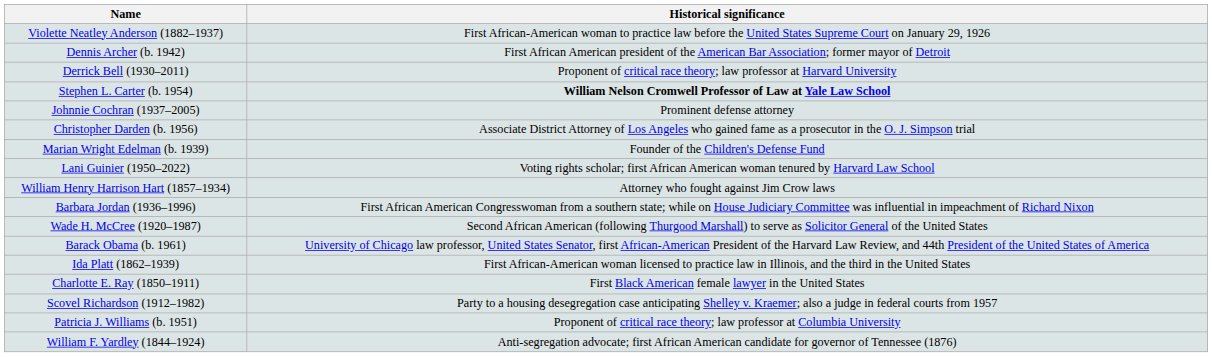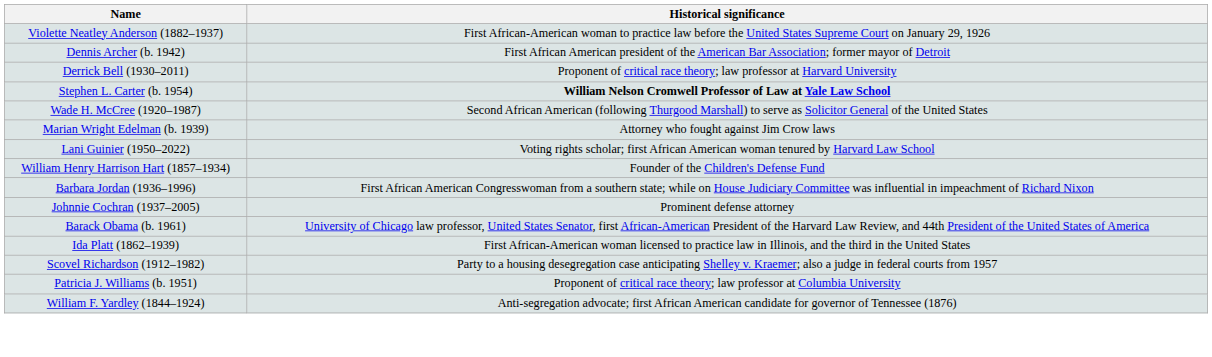 <table class="wikitable sortable" style="border-style:solid;border-width:1px;border-color:#808080;background-color:#EFEFEF" cellspacing="2" cellpadding="2" width="100%">
 <tr bgcolor="#EFEFEF">
 <th>Name</th>
 <th>Historical significance</th>
 </tr>
 <tr align="center" bgcolor="#DCE5E5">
 <td><a href='#'>Violette Neatley Anderson</a> (1882–1937)</td>
 <td>First African-American woman to practice law before the <a href='#'>United States Supreme Court</a> on January 29, 1926</td>
 </tr>
 <tr align="center" bgcolor="#DCE5E5">
 <td><a href='#'>Dennis Archer</a> (b. 1942)</td>
 <td>First African American president of the <a href='#'>American Bar Association</a>; former mayor of <a href='#'>Detroit</a></td>
 </tr>
 <tr align="center" bgcolor="#DCE5E5">
 <td><a href='#'>Derrick Bell</a> (1930–2011)</td>
 <td>Proponent of <a href='#'>critical race theory</a>; law professor at <a href='#'>Harvard University</a></td>
 </tr>
 <tr align="center" bgcolor="#DCE5E5">
 <td><a href='#'>Stephen L. Carter</a> (b. 1954)</td>
 <td><strong>William Nelson Cromwell Professor of Law at <a href='#'>Yale Law School</a></strong></td>
 </tr>
 <tr align="center" bgcolor="#DCE5E5">
-<td><a href='#'>Johnnie Cochran</a> (1937–2005)</td>
-<td>Prominent defense attorney</td>
-</tr>
-<tr align="center" bgcolor="#DCE5E5">
-<td><a href='#'>Christopher Darden</a> (b. 1956)</td>
-<td>Associate District Attorney of <a href='#'>Los Angeles</a> who gained fame as a prosecutor in the <a href='#'>O. J. Simpson</a> trial</td>
+<td><a href='#'>Wade H. McCree</a> (1920–1987)</td>
+<td>Second African American (following <a href='#'>Thurgood Marshall</a>) to serve as <a href='#'>Solicitor General</a> of the United States</td>
 </tr>
 <tr align="center" bgcolor="#DCE5E5">
 <td><a href='#'>Marian Wright Edelman</a> (b. 1939)</td>
-<td>Founder of the <a href='#'>Children's Defense Fund</a></td>
+<td>Attorney who fought against Jim Crow laws</td>
 </tr>
 <tr align="center" bgcolor="#DCE5E5">
 <td><a href='#'>Lani Guinier</a> (1950–2022)</td>
 <td>Voting rights scholar; first African American woman tenured by <a href='#'>Harvard Law School</a></td>
 </tr>
 <tr align="center" bgcolor="#DCE5E5">
 <td><a href='#'>William Henry Harrison Hart</a> (1857–1934)</td>
-<td>Attorney who fought against Jim Crow laws</td>
+<td>Founder of the <a href='#'>Children's Defense Fund</a></td>
 </tr>
 <tr align="center" bgcolor="#DCE5E5">
 <td><a href='#'>Barbara Jordan</a> (1936–1996)</td>
 <td>First African American Congresswoman from a southern state; while on <a href='#'>House Judiciary Committee</a> was influential in impeachment of <a href='#'>Richard Nixon</a></td>
 </tr>
 <tr align="center" bgcolor="#DCE5E5">
-<td><a href='#'>Wade H. McCree</a> (1920–1987)</td>
-<td>Second African American (following <a href='#'>Thurgood Marshall</a>) to serve as <a href='#'>Solicitor General</a> of the United States</td>
+<td><a href='#'>Johnnie Cochran</a> (1937–2005)</td>
+<td>Prominent defense attorney</td>
 </tr>
 <tr align="center" bgcolor="#DCE5E5">
 <td><a href='#'>Barack Obama</a> (b. 1961)</td>
 <td><a href='#'>University of Chicago</a> law professor, <a href='#'>United States Senator</a>, first <a href='#'>African-American</a> President of the Harvard Law Review, and 44th <a href='#'>President of the United States of America</a></td>
 </tr>
 <tr align="center" bgcolor="#DCE5E5">
 <td><a href='#'>Ida Platt</a> (1862–1939)</td>
 <td>First African-American woman licensed to practice law in Illinois, and the third in the United States</td>
-</tr>
-<tr align="center" bgcolor="#DCE5E5">
-<td><a href='#'>Charlotte E. Ray</a> (1850–1911)</td>
-<td>First <a href='#'>Black American</a> female <a href='#'>lawyer</a> in the United States</td>
 </tr>
 <tr align="center" bgcolor="#DCE5E5">
 <td><a href='#'>Scovel Richardson</a> (1912–1982)</td>
 <td>Party to a housing desegregation case anticipating <a href='#'>Shelley v. Kraemer</a>; also a judge in federal courts from 1957</td>
 </tr>
 <tr align="center" bgcolor="#DCE5E5">
 <td><a href='#'>Patricia J. Williams</a> (b. 1951)</td>
 <td>Proponent of <a href='#'>critical race theory</a>; law professor at <a href='#'>Columbia University</a></td>
 </tr>
 <tr align="center" bgcolor="#DCE5E5">
 <td><a href='#'>William F. Yardley</a> (1844–1924)</td>
 <td>Anti-segregation advocate; first African American candidate for governor of Tennessee (1876)</td>
 </tr>
 </table>
